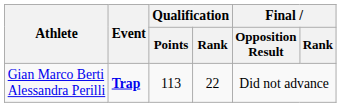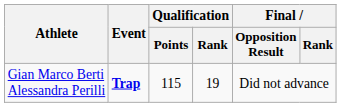 <table class="wikitable" style="text-align:center; font-size:90%">
 <tr>
 <th rowspan=2>Athlete</th>
 <th rowspan=2>Event</th>
 <th colspan=2>Qualification</th>
 <th colspan=2>Final / </th>
 </tr>
 <tr style="font-size:95%">
 <th>Points</th>
 <th>Rank</th>
 <th>Opposition<br>Result</th>
 <th>Rank</th>
 </tr>
 <tr>
 <td align=left><a href='#'>Gian Marco Berti</a><br><a href='#'>Alessandra Perilli</a></td>
 <td align=left><strong><a href='#'>Trap</a></strong></td>
-<td>113</td>
-<td>22</td>
+<td>115</td>
+<td>19</td>
 <td colspan="2">Did not advance</td>
 </tr>
 </table>
